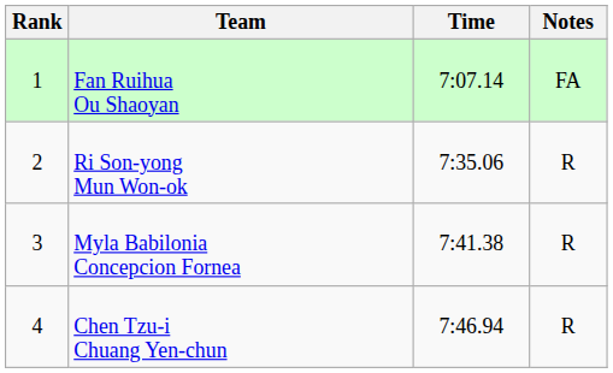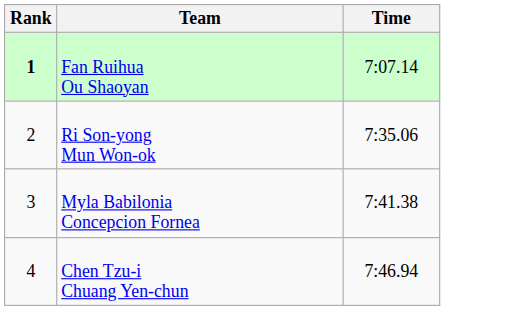 <table class=wikitable style="text-align:center">
 <tr>
 <th width=40>Rank</th>
 <th width=250>Team</th>
 <th width=80>Time</th>
-<th width=50>Notes</th>
 </tr>
 <tr bgcolor="ccffcc">
-<td>1</td>
+<td><strong>1</strong></td>
 <td align=left><br><a href='#'>Fan Ruihua</a><br><a href='#'>Ou Shaoyan</a></td>
 <td>7:07.14</td>
-<td>FA</td>
 </tr>
 <tr>
 <td>2</td>
 <td align=left><br><a href='#'>Ri Son-yong</a><br><a href='#'>Mun Won-ok</a></td>
 <td>7:35.06</td>
-<td>R</td>
 </tr>
 <tr>
 <td>3</td>
 <td align=left><br><a href='#'>Myla Babilonia</a><br><a href='#'>Concepcion Fornea</a></td>
 <td>7:41.38</td>
-<td>R</td>
 </tr>
 <tr>
 <td>4</td>
 <td align=left><br><a href='#'>Chen Tzu-i</a><br><a href='#'>Chuang Yen-chun</a></td>
 <td>7:46.94</td>
-<td>R</td>
 </tr>
 </table>
